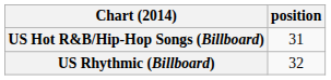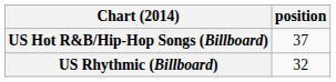 <table class="wikitable sortable plainrowheaders" style="text-align:center;">
 <tr>
 <th scope="col">Chart (2014)</th>
 <th scope="col">position</th>
 </tr>
 <tr>
 <th scope="row">US Hot R&B/Hip-Hop Songs (<em>Billboard</em>)</th>
-<td>31</td>
+<td>37</td>
 </tr>
 <tr>
 <th scope="row">US Rhythmic (<em>Billboard</em>)</th>
 <td>32</td>
 </tr>
 </table>
